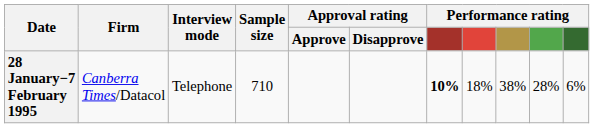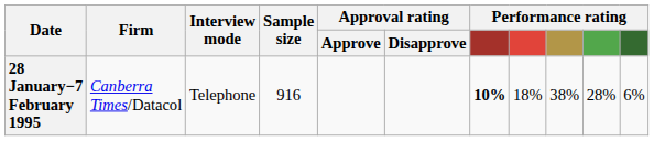 <table class="nowrap wikitable sortable tpl-blanktable" style=text-align:center;font-size:100%>
 <tr>
 <th rowspan=2>Date</th>
 <th rowspan=2>Firm</th>
 <th class=unsortable; rowspan=2>Interview<br>mode</th>
 <th class=unsortable; rowspan=2>Sample<br>size</th>
 <th class=unsortable; colspan=2>Approval rating</th>
 <th class=unsortable; colspan=5>Performance rating</th>
 </tr>
 <tr>
 <th class="unsortable">Approve</th>
 <th class="unsortable">Disapprove</th>
 <th class="unsortable" style=background:#A4312A><span></span></th>
 <th class="unsortable" style=background:#E1443A><span></span></th>
 <th class="unsortable" style=background:#B29648><span></span></th>
 <th class="unsortable" style=background:#52A74B><span></span></th>
 <th class="unsortable" style=background:#346A30><span></span></th>
 </tr>
 <tr>
 <th style=text-align:left>28 January−7 February 1995</th>
 <td style=text-align:left><em><a href='#'>Canberra Times</a></em>/Datacol</td>
 <td>Telephone</td>
-<td>710</td>
+<td>916</td>
 <td></td>
 <td></td>
 <td><strong>10%</strong></td>
 <td>18%</td>
 <td>38%</td>
 <td>28%</td>
 <td>6%</td>
 </tr>
 </table>
